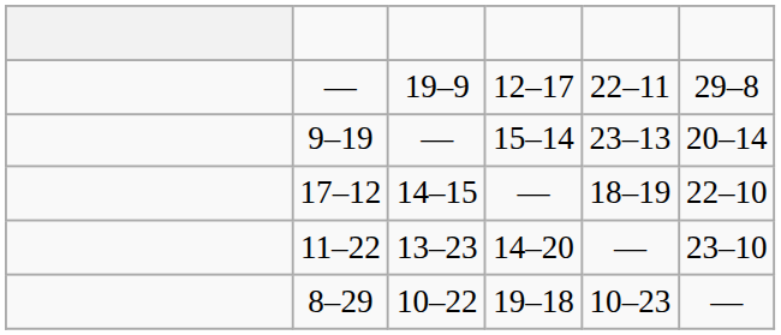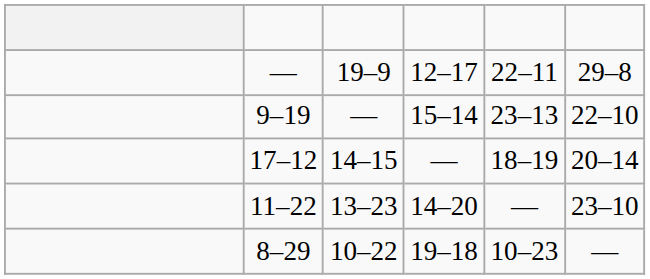 <table class="wikitable" style="text-align:center; font-size:90%;">
 <tr>
 <th width=120> </th>
 <td><strong></strong></td>
 <td><strong></strong></td>
 <td><strong></strong></td>
 <td><strong></strong></td>
 <td><strong></strong></td>
 </tr>
 <tr>
 <td style="text-align:left;"></td>
 <td>—</td>
 <td>19–9</td>
 <td>12–17</td>
 <td>22–11</td>
 <td>29–8</td>
 </tr>
 <tr>
 <td style="text-align:left;"></td>
 <td>9–19</td>
 <td>—</td>
 <td>15–14</td>
 <td>23–13</td>
-<td>20–14</td>
+<td>22–10</td>
 </tr>
 <tr>
 <td style="text-align:left;"></td>
 <td>17–12</td>
 <td>14–15</td>
 <td>—</td>
 <td>18–19</td>
-<td>22–10</td>
+<td>20–14</td>
 </tr>
 <tr>
 <td style="text-align:left;"></td>
 <td>11–22</td>
 <td>13–23</td>
 <td>14–20</td>
 <td>—</td>
 <td>23–10</td>
 </tr>
 <tr>
 <td style="text-align:left;"></td>
 <td>8–29</td>
 <td>10–22</td>
 <td>19–18</td>
 <td>10–23</td>
 <td>—</td>
 </tr>
 </table>
